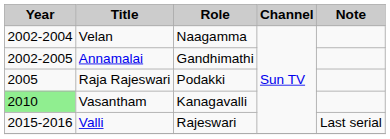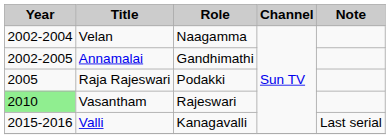 <table class="wikitable">
 <tr>
 <th style="background:#ccc;">Year</th>
 <th style="background:#ccc;">Title</th>
 <th style="background:#ccc;">Role</th>
 <th style="background:#ccc;">Channel</th>
 <th style="background:#ccc;">Note</th>
 </tr>
 <tr>
 <td>2002-2004</td>
 <td>Velan</td>
 <td>Naagamma</td>
 <td rowspan="5"><a href='#'>Sun TV</a></td>
 <td></td>
 </tr>
 <tr>
 <td>2002-2005</td>
 <td><a href='#'>Annamalai</a></td>
 <td>Gandhimathi</td>
 <td></td>
 </tr>
 <tr>
 <td>2005</td>
 <td>Raja Rajeswari</td>
 <td>Podakki</td>
 <td></td>
 </tr>
 <tr>
 <td style="background: lightgreen;">2010</td>
 <td>Vasantham</td>
-<td>Kanagavalli</td>
+<td>Rajeswari</td>
 <td></td>
 </tr>
 <tr>
 <td>2015-2016</td>
 <td><a href='#'>Valli</a></td>
-<td>Rajeswari</td>
+<td>Kanagavalli</td>
 <td>Last serial</td>
 </tr>
 <tr>
 </tr>
 </table>
